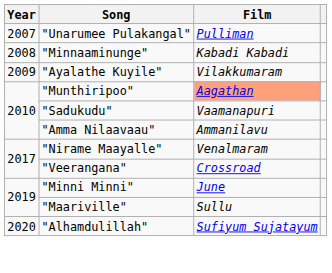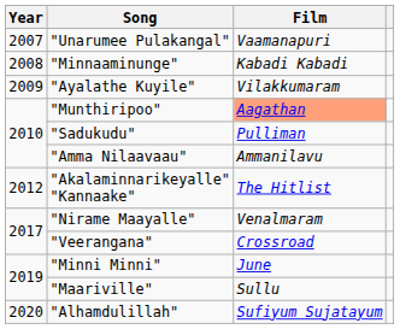 <table class="wikitable sortable">
 <tr>
 <th>Year</th>
 <th>Song</th>
 <th>Film</th>
 <th class="unsortable"></th>
 </tr>
 <tr>
 <td>2007</td>
 <td>"Unarumee Pulakangal"</td>
-<td><em><a href='#'>Pulliman</a></em></td>
+<td><em>Vaamanapuri</em></td>
 <td></td>
 </tr>
 <tr>
 <td>2008</td>
 <td>"Minnaaminunge"</td>
 <td><em>Kabadi Kabadi</em></td>
 <td></td>
 </tr>
 <tr>
 <td>2009</td>
 <td>"Ayalathe Kuyile"</td>
 <td><em>Vilakkumaram</em></td>
 <td></td>
 </tr>
 <tr>
 <td rowspan=3>2010</td>
 <td>"Munthiripoo"</td>
 <td style="background: lightsalmon;"><em><a href='#'>Aagathan</a></em></td>
 <td></td>
 </tr>
 <tr>
 <td>"Sadukudu"</td>
-<td><em>Vaamanapuri</em></td>
+<td><em><a href='#'>Pulliman</a></em></td>
 <td></td>
 </tr>
 <tr>
 <td>"Amma Nilaavaau"</td>
 <td><em>Ammanilavu</em></td>
+<td></td>
+</tr>
+<tr>
+<td>2012</td>
+<td>"Akalaminnarikeyalle"<br>"Kannaake"</td>
+<td><em><a href='#'>The Hitlist</a></em></td>
 <td></td>
 </tr>
 <tr>
 <td rowspan=2>2017</td>
 <td>"Nirame Maayalle"</td>
 <td><em>Venalmaram</em></td>
 <td></td>
 </tr>
 <tr>
 <td>"Veerangana"</td>
 <td><em><a href='#'>Crossroad</a></em></td>
 <td></td>
 </tr>
 <tr>
 <td rowspan=2>2019</td>
 <td>"Minni Minni"</td>
 <td><em><a href='#'>June</a></em></td>
 <td></td>
 </tr>
 <tr>
 <td>"Maariville"</td>
 <td><em>Sullu</em></td>
 <td></td>
 </tr>
 <tr>
 <td>2020</td>
 <td>"Alhamdulillah"</td>
 <td><em><a href='#'>Sufiyum Sujatayum</a></em></td>
 <td></td>
 </tr>
 </table>
